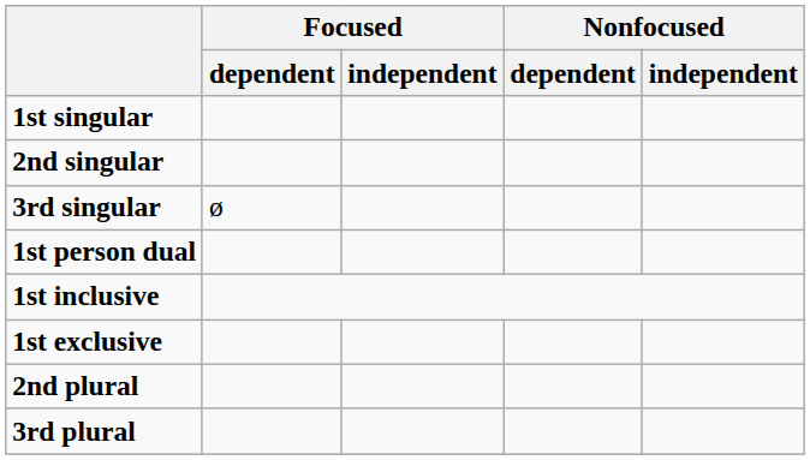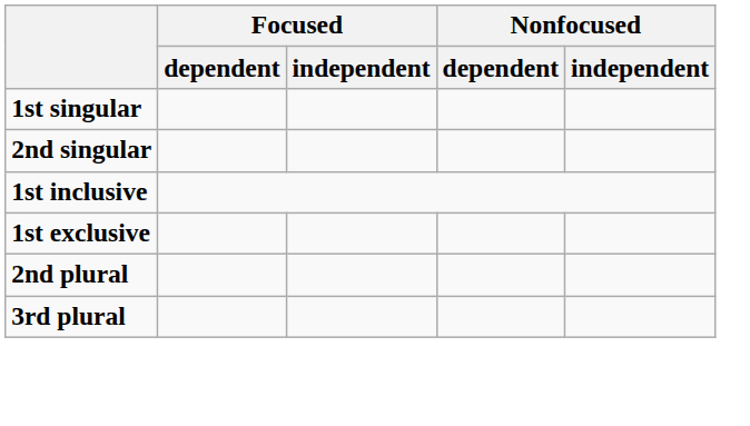 <table class="wikitable">
 <tr>
 <th rowspan="2"></th>
 <th colspan="2">Focused</th>
 <th colspan="2">Nonfocused</th>
 </tr>
 <tr>
 <th>dependent</th>
 <th>independent</th>
 <th>dependent</th>
 <th>independent</th>
 </tr>
 <tr>
 <td><strong>1st singular</strong></td>
 <td></td>
 <td></td>
 <td></td>
 <td></td>
 </tr>
 <tr>
 <td><strong>2nd singular</strong></td>
-<td></td>
-<td></td>
-<td></td>
-<td></td>
-</tr>
-<tr>
-<td><strong>3rd singular</strong></td>
-<td>ø</td>
-<td></td>
-<td></td>
-<td></td>
-</tr>
-<tr>
-<td><strong>1st person dual</strong></td>
 <td></td>
 <td></td>
 <td></td>
 <td></td>
 </tr>
 <tr>
 <td><strong>1st inclusive</strong></td>
 <td colspan="4" align="center"></td>
 </tr>
 <tr>
 <td><strong>1st exclusive</strong></td>
 <td></td>
 <td></td>
 <td></td>
 <td></td>
 </tr>
 <tr>
 <td><strong>2nd plural</strong></td>
 <td></td>
 <td></td>
 <td></td>
 <td></td>
 </tr>
 <tr>
 <td><strong>3rd plural</strong></td>
 <td></td>
 <td></td>
 <td></td>
 <td></td>
 </tr>
 </table>
